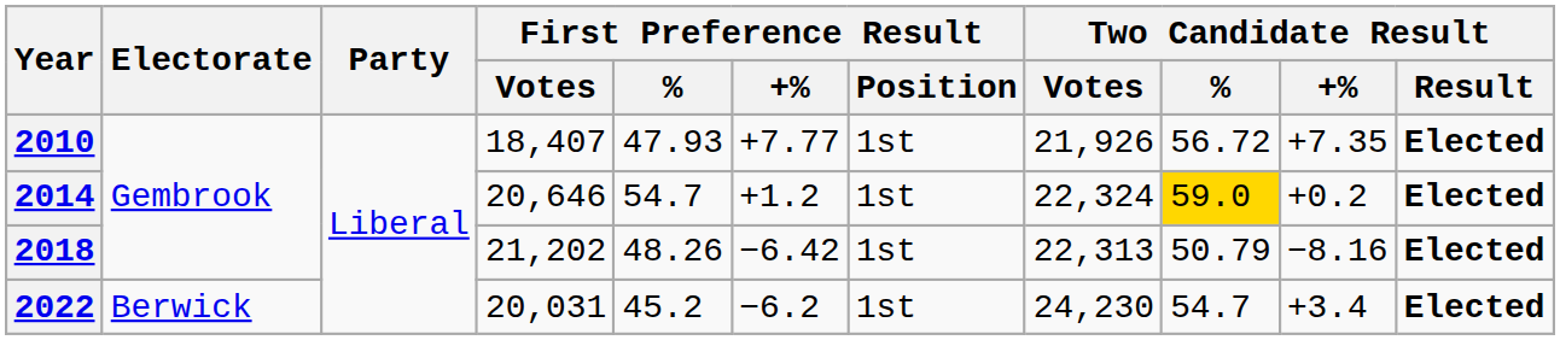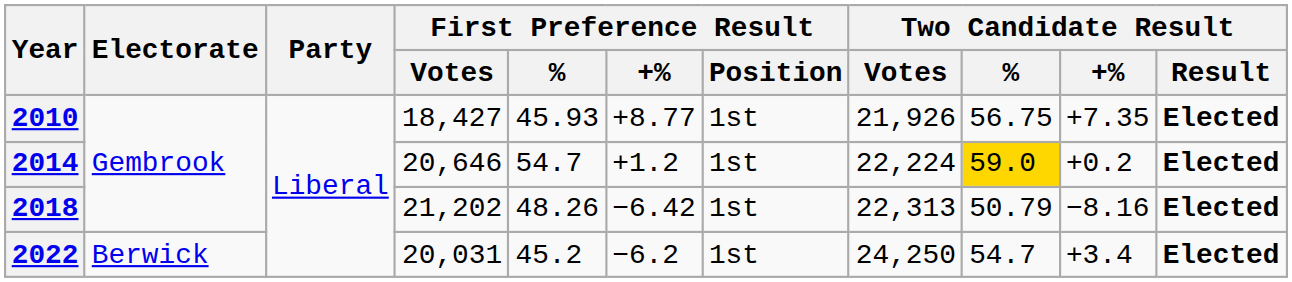 <table class="wikitable">
 <tr>
 <th rowspan="2">Year</th>
 <th rowspan="2">Electorate</th>
 <th rowspan="2">Party</th>
 <th colspan="4">First Preference Result</th>
 <th colspan="4">Two Candidate Result</th>
 </tr>
 <tr>
 <th>Votes</th>
 <th>%</th>
 <th>+%</th>
 <th>Position</th>
 <th>Votes</th>
 <th>%</th>
 <th>+%</th>
 <th>Result</th>
 </tr>
 <tr>
 <th><a href='#'>2010</a></th>
 <td rowspan="3"><a href='#'>Gembrook</a></td>
 <td rowspan="4"><a href='#'>Liberal</a></td>
-<td>18,407</td>
-<td>47.93</td>
-<td>+7.77</td>
+<td>18,427</td>
+<td>45.93</td>
+<td>+8.77</td>
 <td>1st</td>
 <td>21,926</td>
-<td>56.72</td>
+<td>56.75</td>
 <td>+7.35</td>
 <td><strong>Elected</strong></td>
 </tr>
 <tr>
 <th><a href='#'>2014</a></th>
 <td>20,646</td>
 <td>54.7</td>
 <td>+1.2</td>
 <td>1st</td>
-<td>22,324</td>
+<td>22,224</td>
 <td style="background: gold;">59.0</td>
 <td>+0.2</td>
 <td><strong>Elected</strong></td>
 </tr>
 <tr>
 <th><a href='#'>2018</a></th>
 <td>21,202</td>
 <td>48.26</td>
 <td>−6.42</td>
 <td>1st</td>
 <td>22,313</td>
 <td>50.79</td>
 <td>−8.16</td>
 <td><strong>Elected</strong></td>
 </tr>
 <tr>
 <th><a href='#'>2022</a></th>
 <td><a href='#'>Berwick</a></td>
 <td>20,031</td>
 <td>45.2</td>
 <td>−6.2</td>
 <td>1st</td>
-<td>24,230</td>
+<td>24,250</td>
 <td>54.7</td>
 <td>+3.4</td>
 <td><strong>Elected</strong></td>
 </tr>
 </table>
